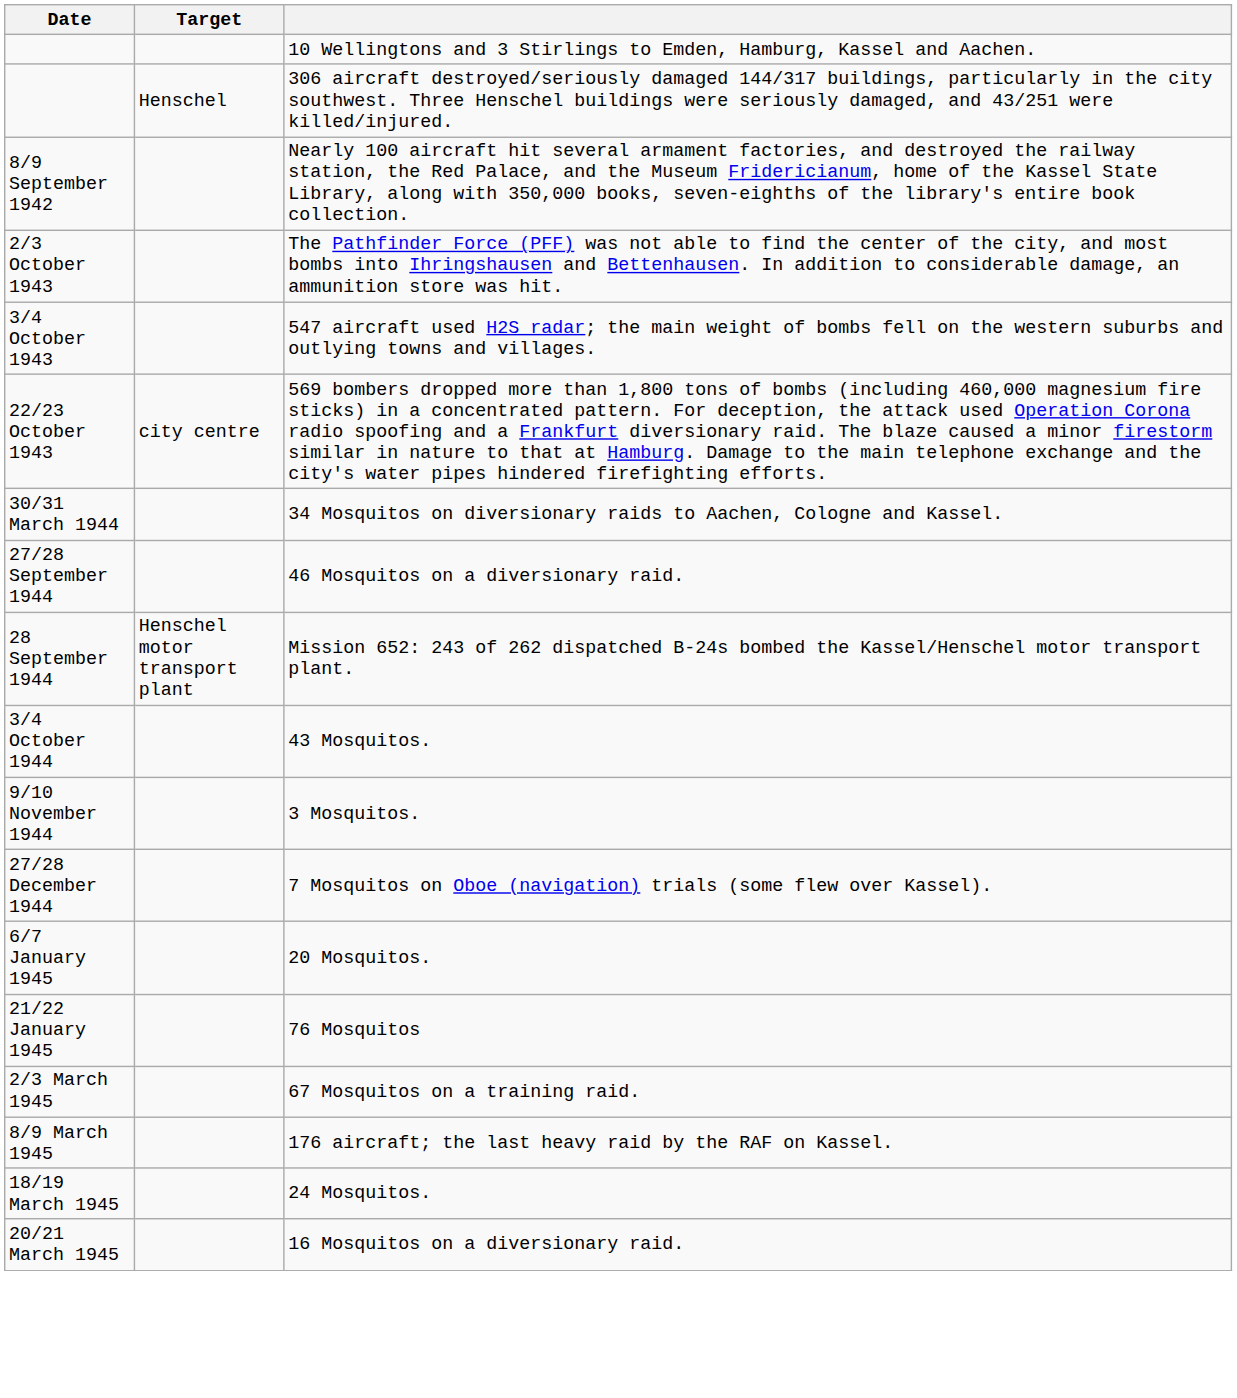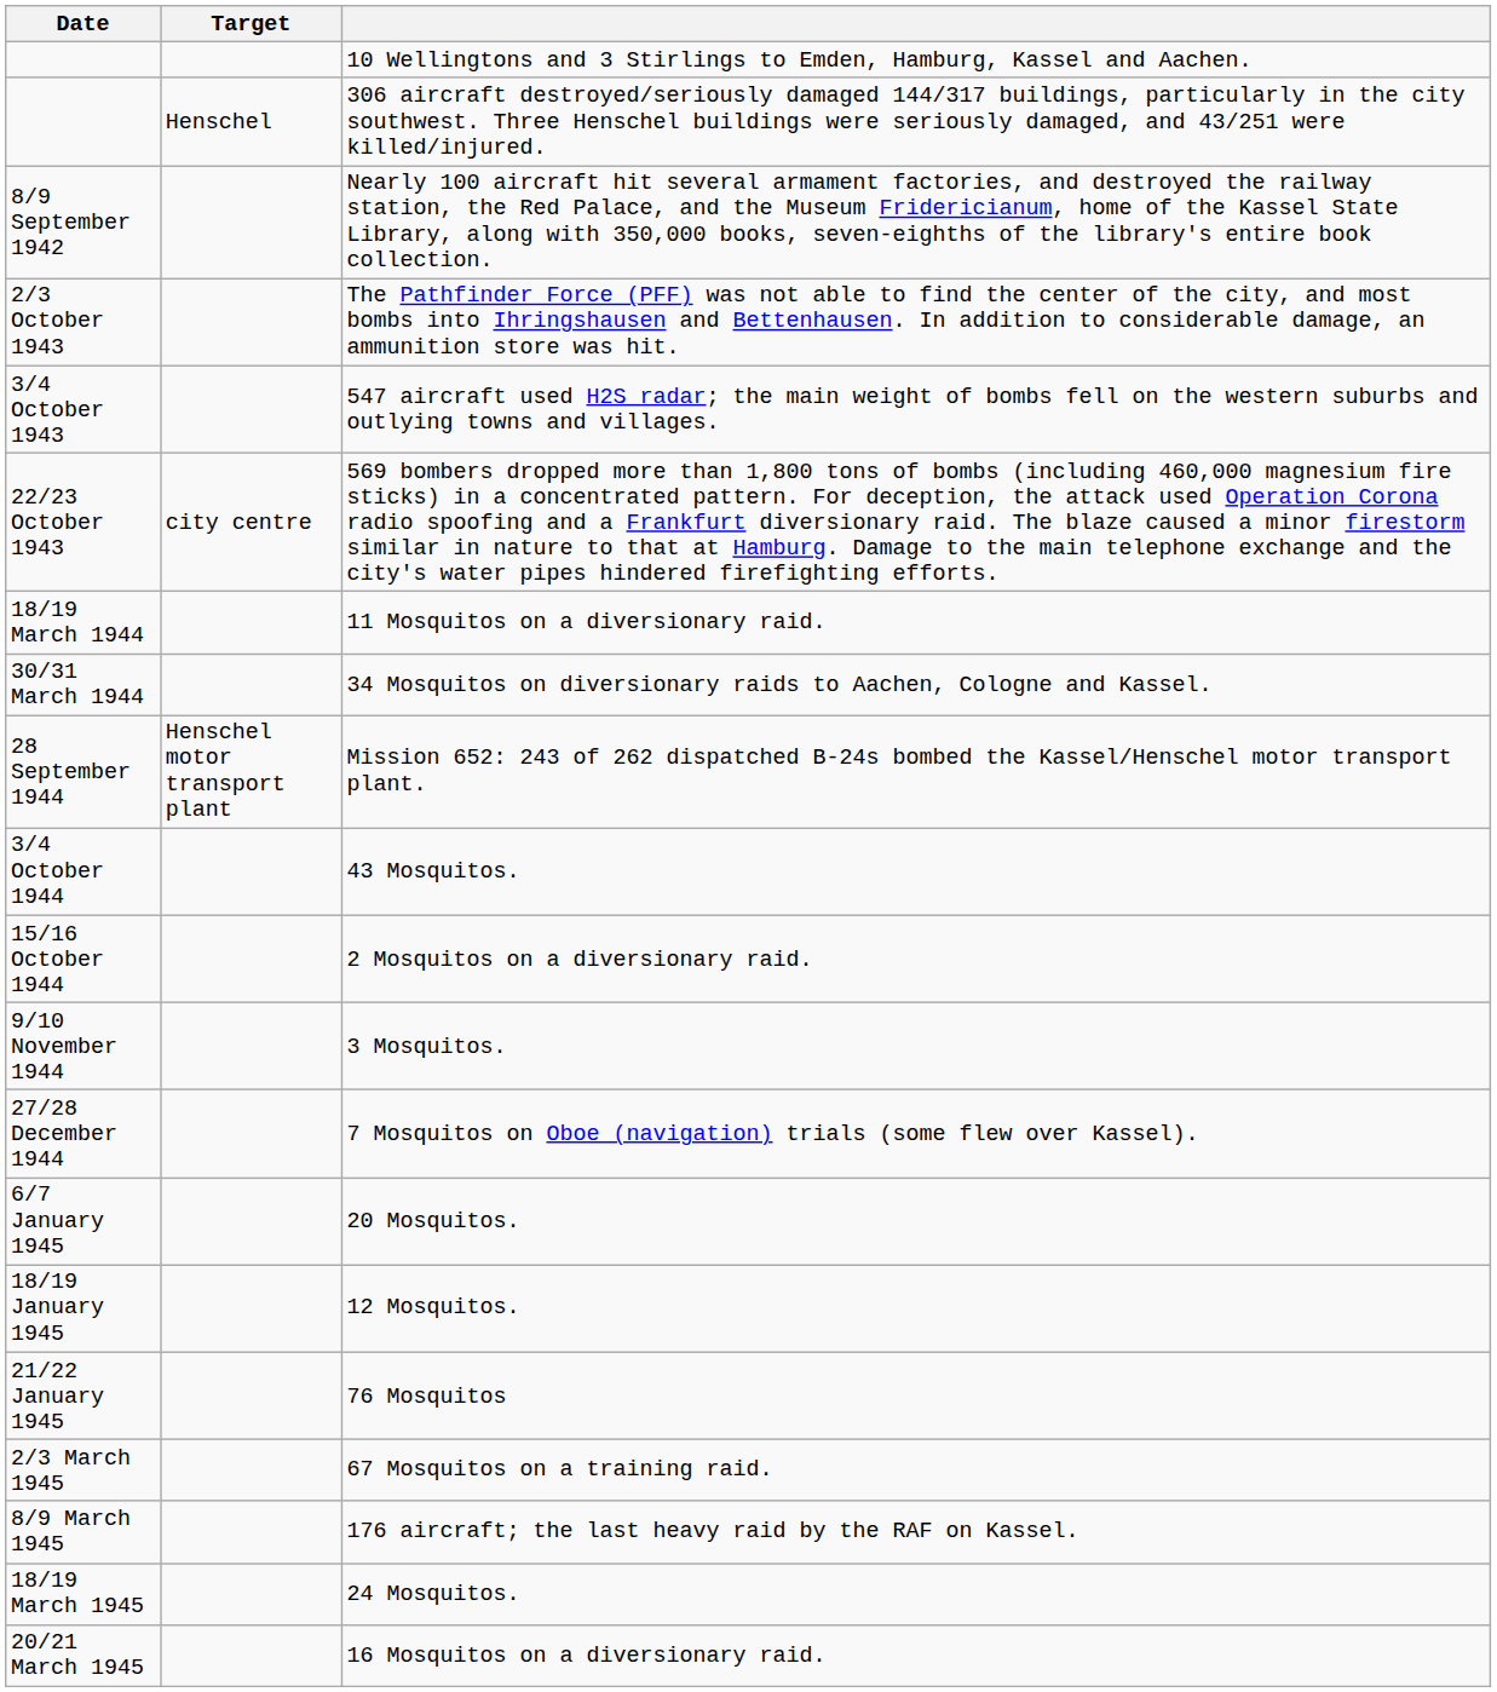 <table class="wikitable sortable">
 <tr>
 <th style= width=20%>Date</th>
 <th style= width=18%>Target</th>
 <th style=></th>
 </tr>
 <tr>
 <td></td>
 <td></td>
 <td> 10 Wellingtons and 3 Stirlings to Emden, Hamburg, Kassel and Aachen.</td>
 </tr>
 <tr>
 <td></td>
 <td>Henschel</td>
 <td> 306 aircraft destroyed/seriously damaged 144/317 buildings, particularly in the city southwest.  Three Henschel buildings were seriously damaged, and 43/251 were killed/injured.</td>
 </tr>
 <tr>
 <td>8/9 September 1942</td>
 <td></td>
 <td> Nearly 100 aircraft hit several armament factories, and destroyed the railway station, the Red Palace, and the  Museum <a href='#'>Fridericianum</a>, home of the Kassel State Library, along with 350,000 books, seven-eighths of the library's entire book collection.</td>
 </tr>
 <tr>
 <td>2/3 October 1943</td>
 <td></td>
 <td> The <a href='#'>Pathfinder Force (PFF)</a> was not able to find the center of the city, and most bombs into <a href='#'>Ihringshausen</a> and <a href='#'>Bettenhausen</a>.  In addition to considerable damage, an ammunition store was hit.</td>
 </tr>
 <tr>
 <td>3/4 October 1943</td>
 <td></td>
 <td> 547 aircraft used <a href='#'>H2S radar</a>; the main weight of bombs fell on the western suburbs and outlying towns and villages.</td>
 </tr>
 <tr>
 <td>22/23 October 1943</td>
 <td>city centre</td>
 <td> 569 bombers dropped more than 1,800 tons of bombs (including 460,000 magnesium fire sticks) in a concentrated pattern. For deception, the attack used <a href='#'>Operation Corona</a> radio spoofing and a <a href='#'>Frankfurt</a> diversionary raid. The blaze caused a minor <a href='#'>firestorm</a> similar in nature to that at <a href='#'>Hamburg</a>.  Damage to the main telephone exchange and the city's water pipes hindered firefighting efforts.</td>
 </tr>
 <tr>
+<td>18/19 March 1944</td>
+<td></td>
+<td> 11 Mosquitos on a diversionary raid.</td>
+</tr>
+<tr>
 <td>30/31 March 1944</td>
 <td></td>
 <td> 34 Mosquitos on  diversionary raids to Aachen, Cologne and Kassel.</td>
-</tr>
-<tr>
-<td>27/28 September 1944</td>
-<td></td>
-<td> 46 Mosquitos on a diversionary raid.</td>
 </tr>
 <tr>
 <td>28 September 1944</td>
 <td>Henschel motor transport plant</td>
 <td> Mission 652: 243 of 262 dispatched B-24s bombed the Kassel/Henschel motor transport plant.</td>
 </tr>
 <tr>
 <td>3/4 October 1944</td>
 <td></td>
 <td> 43 Mosquitos.</td>
+</tr>
+<tr>
+<td>15/16 October 1944</td>
+<td></td>
+<td> 2 Mosquitos on a diversionary raid.</td>
 </tr>
 <tr>
 <td>9/10 November 1944</td>
 <td></td>
 <td> 3 Mosquitos.</td>
 </tr>
 <tr>
 <td>27/28 December 1944</td>
 <td></td>
 <td> 7 Mosquitos on <a href='#'>Oboe (navigation)</a> trials (some flew over Kassel).</td>
 </tr>
 <tr>
 <td>6/7 January 1945</td>
 <td></td>
 <td> 20 Mosquitos.</td>
+</tr>
+<tr>
+<td>18/19 January 1945</td>
+<td></td>
+<td> 12 Mosquitos.</td>
 </tr>
 <tr>
 <td>21/22 January 1945</td>
 <td></td>
 <td> 76 Mosquitos</td>
 </tr>
 <tr>
 <td>2/3 March 1945</td>
 <td></td>
 <td> 67 Mosquitos on a training raid.</td>
 </tr>
 <tr>
 <td>8/9 March 1945</td>
 <td></td>
 <td> 176 aircraft; the last heavy raid by the RAF on Kassel.</td>
 </tr>
 <tr>
 <td>18/19 March 1945</td>
 <td></td>
 <td> 24 Mosquitos.</td>
 </tr>
 <tr>
 <td>20/21 March 1945</td>
 <td></td>
 <td> 16 Mosquitos on a diversionary raid.</td>
 </tr>
 <tr>
 </tr>
 </table>
